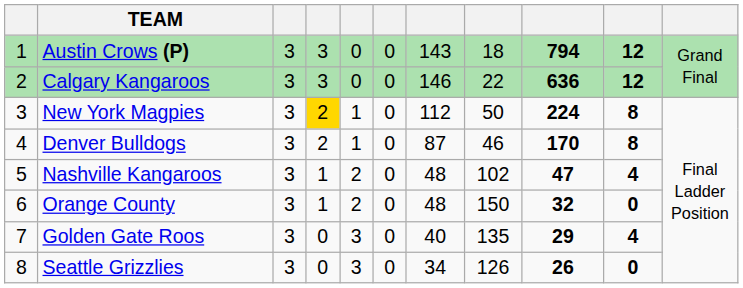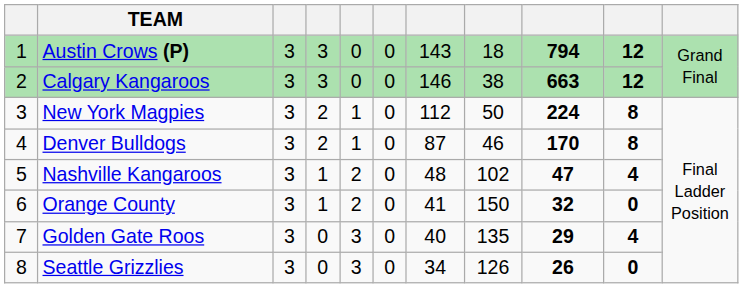 <table class="wikitable" style="text-align: center;">
 <tr>
 <th width=20></th>
 <th width=185>TEAM</th>
 <th width=20></th>
 <th width=20></th>
 <th width=20></th>
 <th width=20></th>
 <th width=40></th>
 <th width=40></th>
 <th width=60></th>
 <th width=40></th>
 <th width=55></th>
 </tr>
 <tr style="background: #ACE1AF">
 <td>1</td>
 <td align="left"> <a href='#'>Austin Crows</a> <strong>(P)</strong></td>
 <td>3</td>
 <td>3</td>
 <td>0</td>
 <td>0</td>
 <td>143</td>
 <td>18</td>
 <td><strong>794</strong></td>
 <td><strong>12</strong></td>
 <td rowspan="2"><small>Grand<br>Final</small></td>
 </tr>
 <tr style="background: #ACE1AF">
 <td>2</td>
 <td align="left"> <a href='#'>Calgary Kangaroos</a></td>
 <td>3</td>
 <td>3</td>
 <td>0</td>
 <td>0</td>
 <td>146</td>
-<td>22</td>
-<td><strong>636</strong></td>
+<td>38</td>
+<td><strong>663</strong></td>
 <td><strong>12</strong></td>
 </tr>
 <tr>
 <td>3</td>
 <td align="left"> <a href='#'>New York Magpies</a></td>
 <td>3</td>
-<td style="background: gold;">2</td>
+<td>2</td>
 <td>1</td>
 <td>0</td>
 <td>112</td>
 <td>50</td>
 <td><strong>224</strong></td>
 <td><strong>8</strong></td>
 <td rowspan="6"><small>Final<br>Ladder<br>Position</small></td>
 </tr>
 <tr>
 <td>4</td>
 <td align="left"> <a href='#'>Denver Bulldogs</a></td>
 <td>3</td>
 <td>2</td>
 <td>1</td>
 <td>0</td>
 <td>87</td>
 <td>46</td>
 <td><strong>170</strong></td>
 <td><strong>8</strong></td>
 </tr>
 <tr>
 <td>5</td>
 <td align="left"> <a href='#'>Nashville Kangaroos</a></td>
 <td>3</td>
 <td>1</td>
 <td>2</td>
 <td>0</td>
 <td>48</td>
 <td>102</td>
 <td><strong>47</strong></td>
 <td><strong>4</strong></td>
 </tr>
 <tr>
 <td>6</td>
 <td align="left"> <a href='#'>Orange County</a></td>
 <td>3</td>
 <td>1</td>
 <td>2</td>
 <td>0</td>
-<td>48</td>
+<td>41</td>
 <td>150</td>
 <td><strong>32</strong></td>
 <td><strong>0</strong></td>
 </tr>
 <tr>
 <td>7</td>
 <td align="left"> <a href='#'>Golden Gate Roos</a></td>
 <td>3</td>
 <td>0</td>
 <td>3</td>
 <td>0</td>
 <td>40</td>
 <td>135</td>
 <td><strong>29</strong></td>
 <td><strong>4</strong></td>
 </tr>
 <tr>
 <td>8</td>
 <td align="left"> <a href='#'>Seattle Grizzlies</a></td>
 <td>3</td>
 <td>0</td>
 <td>3</td>
 <td>0</td>
 <td>34</td>
 <td>126</td>
 <td><strong>26</strong></td>
 <td><strong>0</strong></td>
 </tr>
 </table>
